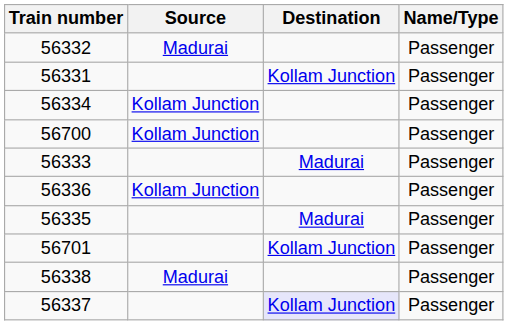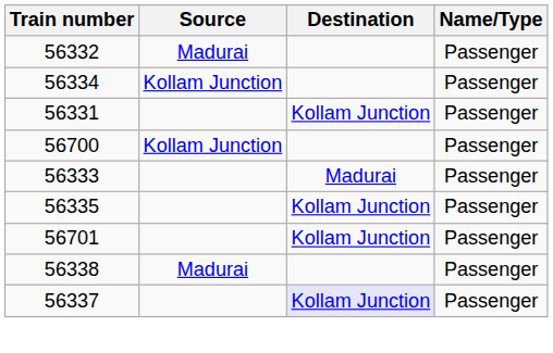 <table class="wikitable plainrowheaders unsortable" style="text-align:center">
 <tr>
 <th scope="col">Train number</th>
 <th scope="col">Source</th>
 <th scope="col">Destination</th>
 <th scope="col">Name/Type</th>
 </tr>
 <tr>
 <td valign="center">56332</td>
 <td valign="center"><a href='#'>Madurai</a></td>
 <td valign="center"></td>
 <td valign="center">Passenger</td>
 </tr>
 <tr>
+<td valign="center">56334</td>
+<td valign="center"><a href='#'>Kollam Junction</a></td>
+<td valign="center"></td>
+<td valign="center">Passenger</td>
+</tr>
+<tr>
 <td valign="center">56331</td>
 <td valign="center"></td>
 <td valign="center"><a href='#'>Kollam Junction</a></td>
-<td valign="center">Passenger</td>
-</tr>
-<tr>
-<td valign="center">56334</td>
-<td valign="center"><a href='#'>Kollam Junction</a></td>
-<td valign="center"></td>
 <td valign="center">Passenger</td>
 </tr>
 <tr>
 <td valign="center">56700</td>
 <td valign="center"><a href='#'>Kollam Junction</a></td>
 <td valign="center"></td>
 <td valign="center">Passenger</td>
 </tr>
 <tr>
 <td valign="center">56333</td>
 <td valign="center"></td>
 <td valign="center"><a href='#'>Madurai</a></td>
 <td valign="center">Passenger</td>
 </tr>
 <tr>
-<td valign="center">56336</td>
-<td valign="center"><a href='#'>Kollam Junction</a></td>
-<td valign="center"></td>
-<td valign="center">Passenger</td>
-</tr>
-<tr>
 <td valign="center">56335</td>
 <td valign="center"></td>
-<td valign="center"><a href='#'>Madurai</a></td>
+<td valign="center"><a href='#'>Kollam Junction</a></td>
 <td valign="center">Passenger</td>
 </tr>
 <tr>
 <td valign="center">56701</td>
 <td valign="center"></td>
 <td valign="center"><a href='#'>Kollam Junction</a></td>
 <td valign="center">Passenger</td>
 </tr>
 <tr>
 <td valign="center">56338</td>
 <td valign="center"><a href='#'>Madurai</a></td>
 <td valign="center"></td>
 <td valign="center">Passenger</td>
 </tr>
 <tr>
 <td valign="center">56337</td>
 <td valign="center"></td>
 <td valign="center" style="background: lavender;"><a href='#'>Kollam Junction</a></td>
 <td valign="center">Passenger</td>
 </tr>
 </table>
